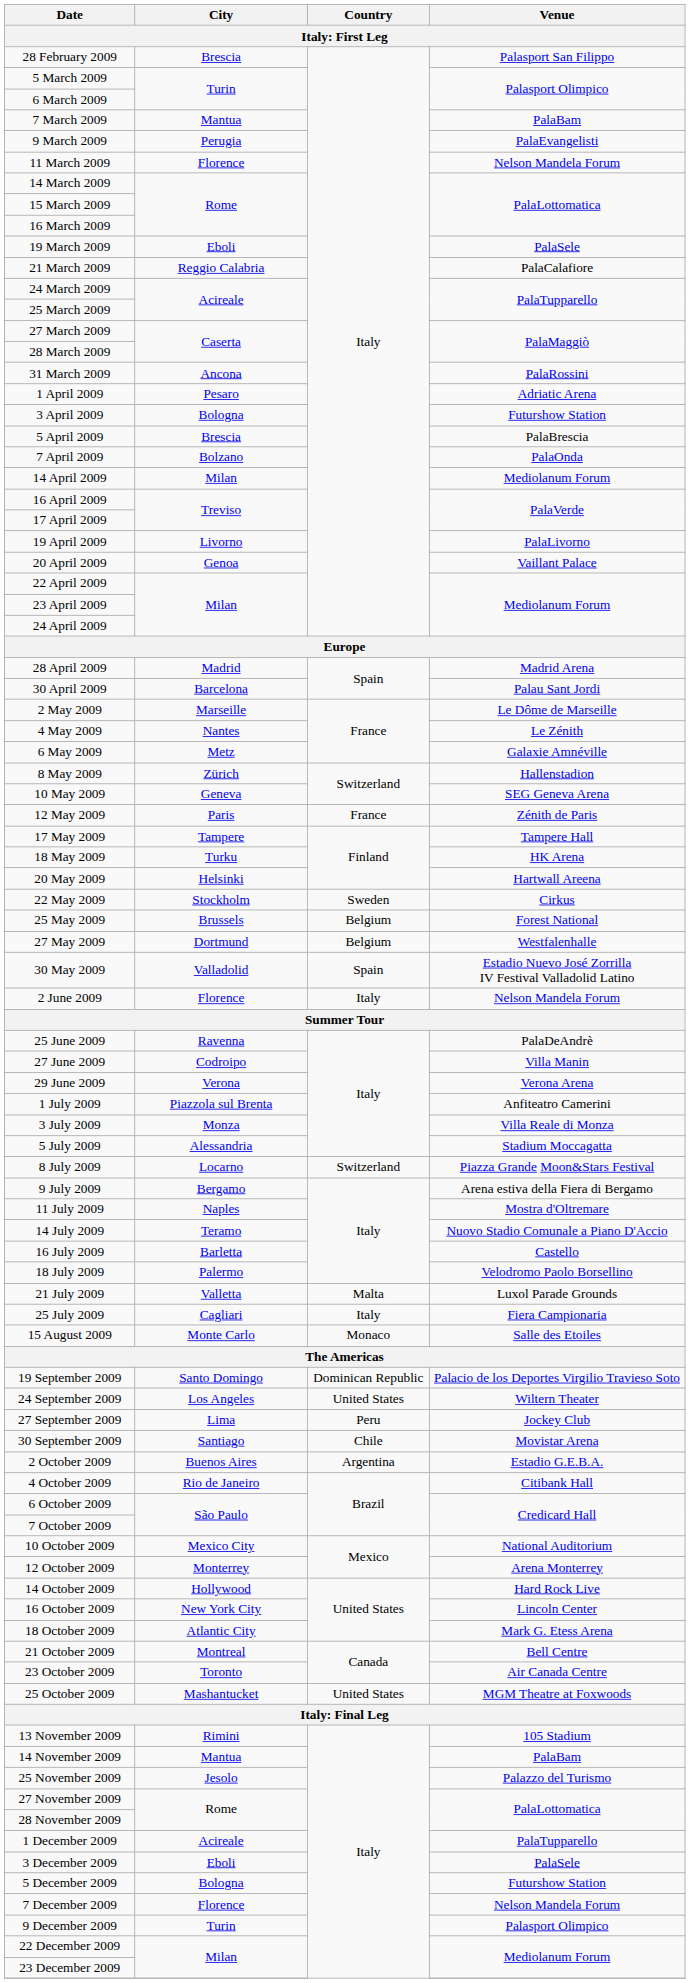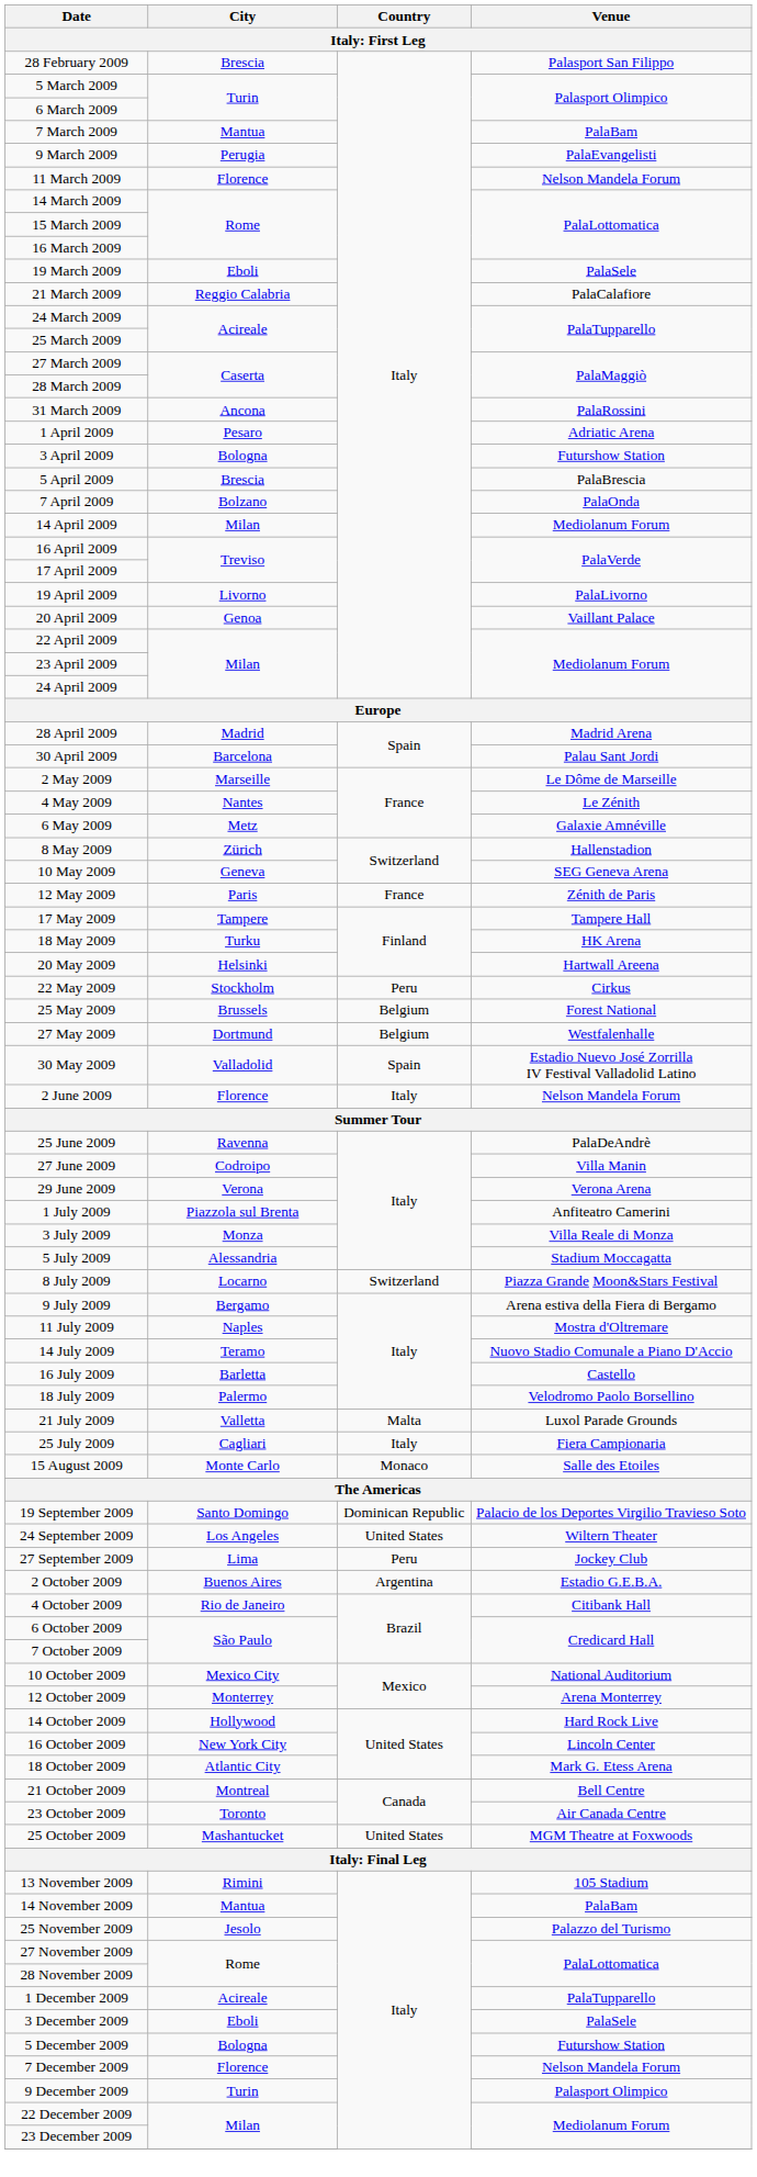 <table class="wikitable" style="text-align:center;">
 <tr>
 <th style="width:150px;">Date</th>
 <th style="width:200px;">City</th>
 <th style="width:140px;">Country</th>
 <th style="width:300px;">Venue</th>
 </tr>
 <tr>
 <th colspan="4">Italy: First Leg</th>
 </tr>
 <tr>
 <td>28 February 2009</td>
 <td><a href='#'>Brescia</a></td>
 <td rowspan="28">Italy</td>
 <td><a href='#'>Palasport San Filippo</a></td>
 </tr>
 <tr>
 <td>5 March 2009</td>
 <td rowspan="2"><a href='#'>Turin</a></td>
 <td rowspan="2"><a href='#'>Palasport Olimpico</a></td>
 </tr>
 <tr>
 <td>6 March 2009</td>
 </tr>
 <tr>
 <td>7 March 2009</td>
 <td><a href='#'>Mantua</a></td>
 <td><a href='#'>PalaBam</a></td>
 </tr>
 <tr>
 <td>9 March 2009</td>
 <td><a href='#'>Perugia</a></td>
 <td><a href='#'>PalaEvangelisti</a></td>
 </tr>
 <tr>
 <td>11 March 2009</td>
 <td><a href='#'>Florence</a></td>
 <td><a href='#'>Nelson Mandela Forum</a></td>
 </tr>
 <tr>
 <td>14 March 2009</td>
 <td rowspan="3"><a href='#'>Rome</a></td>
 <td rowspan="3"><a href='#'>PalaLottomatica</a></td>
 </tr>
 <tr>
 <td>15 March 2009</td>
 </tr>
 <tr>
 <td>16 March 2009</td>
 </tr>
 <tr>
 <td>19 March 2009</td>
 <td><a href='#'>Eboli</a></td>
 <td><a href='#'>PalaSele</a></td>
 </tr>
 <tr>
 <td>21 March 2009</td>
 <td><a href='#'>Reggio Calabria</a></td>
 <td>PalaCalafiore</td>
 </tr>
 <tr>
 <td>24 March 2009</td>
 <td rowspan="2"><a href='#'>Acireale</a></td>
 <td rowspan="2"><a href='#'>PalaTupparello</a></td>
 </tr>
 <tr>
 <td>25 March 2009</td>
 </tr>
 <tr>
 <td>27 March 2009</td>
 <td rowspan="2"><a href='#'>Caserta</a></td>
 <td rowspan="2"><a href='#'>PalaMaggiò</a></td>
 </tr>
 <tr>
 <td>28 March 2009</td>
 </tr>
 <tr>
 <td>31 March 2009</td>
 <td><a href='#'>Ancona</a></td>
 <td><a href='#'>PalaRossini</a></td>
 </tr>
 <tr>
 <td>1 April 2009</td>
 <td><a href='#'>Pesaro</a></td>
 <td><a href='#'>Adriatic Arena</a></td>
 </tr>
 <tr>
 <td>3 April 2009</td>
 <td><a href='#'>Bologna</a></td>
 <td><a href='#'>Futurshow Station</a></td>
 </tr>
 <tr>
 <td>5 April 2009</td>
 <td><a href='#'>Brescia</a></td>
 <td>PalaBrescia</td>
 </tr>
 <tr>
 <td>7 April 2009</td>
 <td><a href='#'>Bolzano</a></td>
 <td><a href='#'>PalaOnda</a></td>
 </tr>
 <tr>
 <td>14 April 2009</td>
 <td><a href='#'>Milan</a></td>
 <td><a href='#'>Mediolanum Forum</a></td>
 </tr>
 <tr>
 <td>16 April 2009</td>
 <td rowspan="2"><a href='#'>Treviso</a></td>
 <td rowspan="2"><a href='#'>PalaVerde</a></td>
 </tr>
 <tr>
 <td>17 April 2009</td>
 </tr>
 <tr>
 <td>19 April 2009</td>
 <td><a href='#'>Livorno</a></td>
 <td><a href='#'>PalaLivorno</a></td>
 </tr>
 <tr>
 <td>20 April 2009</td>
 <td><a href='#'>Genoa</a></td>
 <td><a href='#'>Vaillant Palace</a></td>
 </tr>
 <tr>
 <td>22 April 2009</td>
 <td rowspan="3"><a href='#'>Milan</a></td>
 <td rowspan="3"><a href='#'>Mediolanum Forum</a></td>
 </tr>
 <tr>
 <td>23 April 2009</td>
 </tr>
 <tr>
 <td>24 April 2009</td>
 </tr>
 <tr>
 <th colspan="4">Europe</th>
 </tr>
 <tr>
 <td>28 April 2009</td>
 <td><a href='#'>Madrid</a></td>
 <td rowspan="2">Spain</td>
 <td><a href='#'>Madrid Arena</a></td>
 </tr>
 <tr>
 <td>30 April 2009</td>
 <td><a href='#'>Barcelona</a></td>
 <td><a href='#'>Palau Sant Jordi</a></td>
 </tr>
 <tr>
 <td>2 May 2009</td>
 <td><a href='#'>Marseille</a></td>
 <td rowspan="3">France</td>
 <td><a href='#'>Le Dôme de Marseille</a></td>
 </tr>
 <tr>
 <td>4 May 2009</td>
 <td><a href='#'>Nantes</a></td>
 <td><a href='#'>Le Zénith</a></td>
 </tr>
 <tr>
 <td>6 May 2009</td>
 <td><a href='#'>Metz</a></td>
 <td><a href='#'>Galaxie Amnéville</a></td>
 </tr>
 <tr>
 <td>8 May 2009</td>
 <td><a href='#'>Zürich</a></td>
 <td rowspan="2">Switzerland</td>
 <td><a href='#'>Hallenstadion</a></td>
 </tr>
 <tr>
 <td>10 May 2009</td>
 <td><a href='#'>Geneva</a></td>
 <td><a href='#'>SEG Geneva Arena</a></td>
 </tr>
 <tr>
 <td>12 May 2009</td>
 <td><a href='#'>Paris</a></td>
 <td>France</td>
 <td><a href='#'>Zénith de Paris</a></td>
 </tr>
 <tr>
 <td>17 May 2009</td>
 <td><a href='#'>Tampere</a></td>
 <td rowspan="3">Finland</td>
 <td><a href='#'>Tampere Hall</a></td>
 </tr>
 <tr>
 <td>18 May 2009</td>
 <td><a href='#'>Turku</a></td>
 <td><a href='#'>HK Arena</a></td>
 </tr>
 <tr>
 <td>20 May 2009</td>
 <td><a href='#'>Helsinki</a></td>
 <td><a href='#'>Hartwall Areena</a></td>
 </tr>
 <tr>
 <td>22 May 2009</td>
 <td><a href='#'>Stockholm</a></td>
-<td>Sweden</td>
+<td>Peru</td>
 <td><a href='#'>Cirkus</a></td>
 </tr>
 <tr>
 <td>25 May 2009</td>
 <td><a href='#'>Brussels</a></td>
 <td>Belgium</td>
 <td><a href='#'>Forest National</a></td>
 </tr>
 <tr>
 <td>27 May 2009</td>
 <td><a href='#'>Dortmund</a></td>
 <td>Belgium</td>
 <td><a href='#'>Westfalenhalle</a></td>
 </tr>
 <tr>
 <td>30 May 2009</td>
 <td><a href='#'>Valladolid</a></td>
 <td>Spain</td>
 <td><a href='#'>Estadio Nuevo José Zorrilla</a><br>IV Festival Valladolid Latino</td>
 </tr>
 <tr>
 <td>2 June 2009</td>
 <td><a href='#'>Florence</a></td>
 <td>Italy</td>
 <td><a href='#'>Nelson Mandela Forum</a></td>
 </tr>
 <tr>
 <th colspan="4">Summer Tour</th>
 </tr>
 <tr>
 <td>25 June 2009</td>
 <td><a href='#'>Ravenna</a></td>
 <td rowspan="6">Italy</td>
 <td>PalaDeAndrè</td>
 </tr>
 <tr>
 <td>27 June 2009</td>
 <td><a href='#'>Codroipo</a></td>
 <td><a href='#'>Villa Manin</a></td>
 </tr>
 <tr>
 <td>29 June 2009</td>
 <td><a href='#'>Verona</a></td>
 <td><a href='#'>Verona Arena</a></td>
 </tr>
 <tr>
 <td>1 July 2009</td>
 <td><a href='#'>Piazzola sul Brenta</a></td>
 <td>Anfiteatro Camerini</td>
 </tr>
 <tr>
 <td>3 July 2009</td>
 <td><a href='#'>Monza</a></td>
 <td><a href='#'>Villa Reale di Monza</a></td>
 </tr>
 <tr>
 <td>5 July 2009</td>
 <td><a href='#'>Alessandria</a></td>
 <td><a href='#'>Stadium Moccagatta</a></td>
 </tr>
 <tr>
 <td>8 July 2009</td>
 <td><a href='#'>Locarno</a></td>
 <td>Switzerland</td>
 <td><a href='#'>Piazza Grande</a> <a href='#'>Moon&Stars Festival</a></td>
 </tr>
 <tr>
 <td>9 July 2009</td>
 <td><a href='#'>Bergamo</a></td>
 <td rowspan="5">Italy</td>
 <td>Arena estiva della Fiera di Bergamo</td>
 </tr>
 <tr>
 <td>11 July 2009</td>
 <td><a href='#'>Naples</a></td>
 <td><a href='#'>Mostra d'Oltremare</a></td>
 </tr>
 <tr>
 <td>14 July 2009</td>
 <td><a href='#'>Teramo</a></td>
 <td><a href='#'>Nuovo Stadio Comunale a Piano D'Accio</a></td>
 </tr>
 <tr>
 <td>16 July 2009</td>
 <td><a href='#'>Barletta</a></td>
 <td><a href='#'>Castello</a></td>
 </tr>
 <tr>
 <td>18 July 2009</td>
 <td><a href='#'>Palermo</a></td>
 <td><a href='#'>Velodromo Paolo Borsellino</a></td>
 </tr>
 <tr>
 <td>21 July 2009</td>
 <td><a href='#'>Valletta</a></td>
 <td>Malta</td>
 <td>Luxol Parade Grounds</td>
 </tr>
 <tr>
 <td>25 July 2009</td>
 <td><a href='#'>Cagliari</a></td>
 <td>Italy</td>
 <td><a href='#'>Fiera Campionaria</a></td>
 </tr>
 <tr>
 <td>15 August 2009</td>
 <td><a href='#'>Monte Carlo</a></td>
 <td>Monaco</td>
 <td><a href='#'>Salle des Etoiles</a></td>
 </tr>
 <tr>
 <th colspan="4">The Americas</th>
 </tr>
 <tr>
 <td>19 September 2009</td>
 <td><a href='#'>Santo Domingo</a></td>
 <td>Dominican Republic</td>
 <td><a href='#'>Palacio de los Deportes Virgilio Travieso Soto</a></td>
 </tr>
 <tr>
 <td>24 September 2009</td>
 <td><a href='#'>Los Angeles</a></td>
 <td>United States</td>
 <td><a href='#'>Wiltern Theater</a></td>
 </tr>
 <tr>
 <td>27 September 2009</td>
 <td><a href='#'>Lima</a></td>
 <td>Peru</td>
 <td><a href='#'>Jockey Club</a></td>
 </tr>
 <tr>
-<td>30 September 2009</td>
-<td><a href='#'>Santiago</a></td>
-<td>Chile</td>
-<td><a href='#'>Movistar Arena</a></td>
-</tr>
-<tr>
 <td>2 October 2009</td>
 <td><a href='#'>Buenos Aires</a></td>
 <td>Argentina</td>
 <td><a href='#'>Estadio G.E.B.A.</a></td>
 </tr>
 <tr>
 <td>4 October 2009</td>
 <td><a href='#'>Rio de Janeiro</a></td>
 <td rowspan="3">Brazil</td>
 <td><a href='#'>Citibank Hall</a></td>
 </tr>
 <tr>
 <td>6 October 2009</td>
 <td rowspan="2"><a href='#'>São Paulo</a></td>
 <td rowspan="2"><a href='#'>Credicard Hall</a></td>
 </tr>
 <tr>
 <td>7 October 2009</td>
 </tr>
 <tr>
 <td>10 October 2009</td>
 <td><a href='#'>Mexico City</a></td>
 <td rowspan="2">Mexico</td>
 <td><a href='#'>National Auditorium</a></td>
 </tr>
 <tr>
 <td>12 October 2009</td>
 <td><a href='#'>Monterrey</a></td>
 <td><a href='#'>Arena Monterrey</a></td>
 </tr>
 <tr>
 <td>14 October 2009</td>
 <td><a href='#'>Hollywood</a></td>
 <td rowspan="3">United States</td>
 <td><a href='#'>Hard Rock Live</a></td>
 </tr>
 <tr>
 <td>16 October 2009</td>
 <td><a href='#'>New York City</a></td>
 <td><a href='#'>Lincoln Center</a></td>
 </tr>
 <tr>
 <td>18 October 2009</td>
 <td><a href='#'>Atlantic City</a></td>
 <td><a href='#'>Mark G. Etess Arena</a></td>
 </tr>
 <tr>
 <td>21 October 2009</td>
 <td><a href='#'>Montreal</a></td>
 <td rowspan="2">Canada</td>
 <td><a href='#'>Bell Centre</a></td>
 </tr>
 <tr>
 <td>23 October 2009</td>
 <td><a href='#'>Toronto</a></td>
 <td><a href='#'>Air Canada Centre</a></td>
 </tr>
 <tr>
 <td>25 October 2009</td>
 <td><a href='#'>Mashantucket</a></td>
 <td>United States</td>
 <td><a href='#'>MGM Theatre at Foxwoods</a></td>
 </tr>
 <tr>
 <th colspan="4">Italy: Final Leg</th>
 </tr>
 <tr>
 <td>13 November 2009</td>
 <td><a href='#'>Rimini</a></td>
 <td rowspan="13">Italy</td>
 <td><a href='#'>105 Stadium</a></td>
 </tr>
 <tr>
 <td>14 November 2009</td>
 <td><a href='#'>Mantua</a></td>
 <td><a href='#'>PalaBam</a></td>
 </tr>
 <tr>
 <td>25 November 2009</td>
 <td><a href='#'>Jesolo</a></td>
 <td><a href='#'>Palazzo del Turismo</a></td>
 </tr>
 <tr>
 <td>27 November 2009</td>
 <td rowspan="2">Rome</td>
 <td rowspan="2"><a href='#'>PalaLottomatica</a></td>
 </tr>
 <tr>
 <td>28 November 2009</td>
 </tr>
 <tr>
 <td>1 December 2009</td>
 <td><a href='#'>Acireale</a></td>
 <td><a href='#'>PalaTupparello</a></td>
 </tr>
 <tr>
 <td>3 December 2009</td>
 <td><a href='#'>Eboli</a></td>
 <td><a href='#'>PalaSele</a></td>
 </tr>
 <tr>
 <td>5 December 2009</td>
 <td><a href='#'>Bologna</a></td>
 <td><a href='#'>Futurshow Station</a></td>
 </tr>
 <tr>
 <td>7 December 2009</td>
 <td><a href='#'>Florence</a></td>
 <td><a href='#'>Nelson Mandela Forum</a></td>
 </tr>
 <tr>
 <td>9 December 2009</td>
 <td><a href='#'>Turin</a></td>
 <td><a href='#'>Palasport Olimpico</a></td>
 </tr>
 <tr>
 <td>22 December 2009</td>
 <td rowspan="2"><a href='#'>Milan</a></td>
 <td rowspan="2"><a href='#'>Mediolanum Forum</a></td>
 </tr>
 <tr>
 <td>23 December 2009</td>
 </tr>
 <tr>
 </tr>
 </table>
